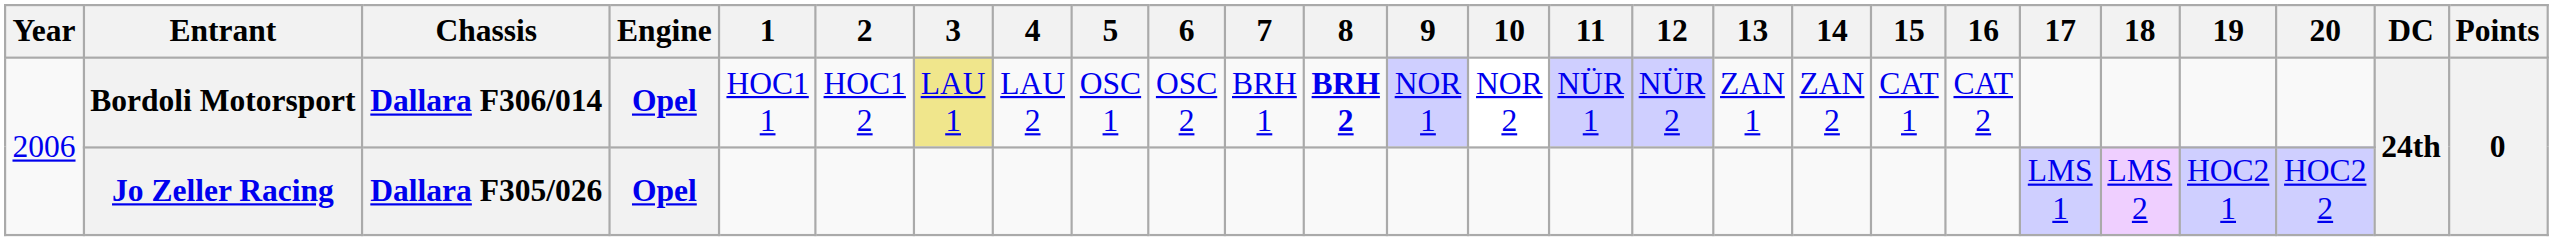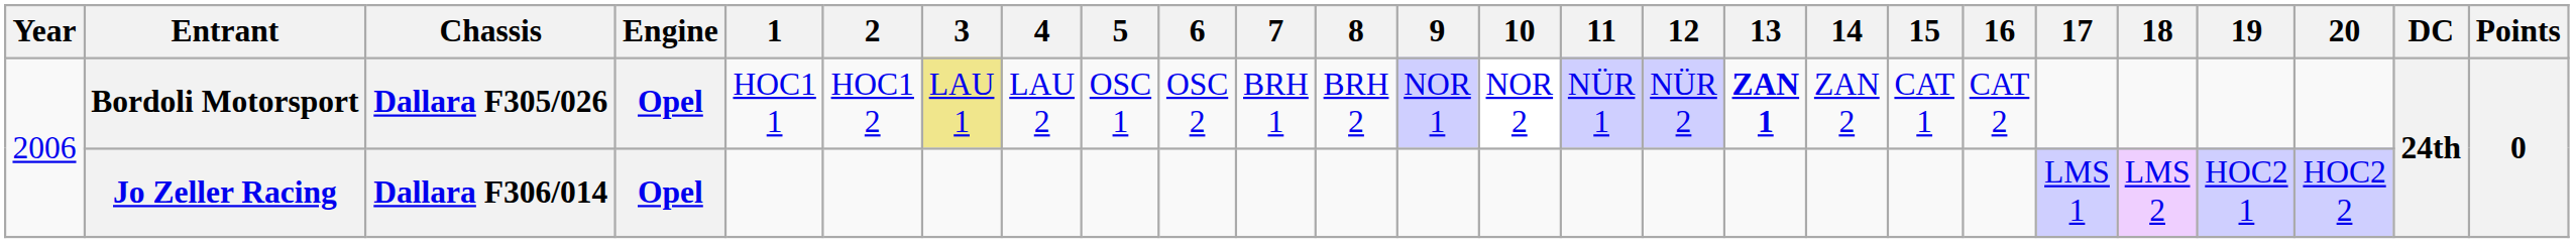 <table class="wikitable" style="text-align:center; font-size:90%">
 <tr>
 <th>Year</th>
 <th>Entrant</th>
 <th>Chassis</th>
 <th>Engine</th>
 <th>1</th>
 <th>2</th>
 <th>3</th>
 <th>4</th>
 <th>5</th>
 <th>6</th>
 <th>7</th>
 <th>8</th>
 <th>9</th>
 <th>10</th>
 <th>11</th>
 <th>12</th>
 <th>13</th>
 <th>14</th>
 <th>15</th>
 <th>16</th>
 <th>17</th>
 <th>18</th>
 <th>19</th>
 <th>20</th>
 <th>DC</th>
 <th>Points</th>
 </tr>
 <tr>
 <td rowspan=2><a href='#'>2006</a></td>
 <th>Bordoli Motorsport</th>
-<th><a href='#'>Dallara</a> F306/014</th>
+<th><a href='#'>Dallara</a> F305/026</th>
 <th><a href='#'>Opel</a></th>
 <td><a href='#'>HOC1<br>1</a></td>
 <td><a href='#'>HOC1<br>2</a></td>
 <td style="background: khaki;"><a href='#'>LAU<br>1</a></td>
 <td><a href='#'>LAU<br>2</a></td>
 <td><a href='#'>OSC<br>1</a></td>
 <td><a href='#'>OSC<br>2</a></td>
 <td><a href='#'>BRH<br>1</a></td>
-<td><strong><a href='#'>BRH<br>2</a></strong></td>
+<td><a href='#'>BRH<br>2</a></td>
 <td style="background:#CFCFFF;"><a href='#'>NOR<br>1</a><br></td>
 <td style="background:#FFFFFF;"><a href='#'>NOR<br>2</a><br></td>
 <td style="background:#CFCFFF;"><a href='#'>NÜR<br>1</a><br></td>
 <td style="background:#CFCFFF;"><a href='#'>NÜR<br>2</a><br></td>
-<td><a href='#'>ZAN<br>1</a></td>
+<td><strong><a href='#'>ZAN<br>1</a></strong></td>
 <td><a href='#'>ZAN<br>2</a></td>
 <td><a href='#'>CAT<br>1</a></td>
 <td><a href='#'>CAT<br>2</a></td>
 <td></td>
 <td></td>
 <td></td>
 <td></td>
 <th rowspan=2>24th</th>
 <th rowspan=2>0</th>
 </tr>
 <tr>
 <th><a href='#'>Jo Zeller Racing</a></th>
-<th><a href='#'>Dallara</a> F305/026</th>
+<th><a href='#'>Dallara</a> F306/014</th>
 <th><a href='#'>Opel</a></th>
 <td></td>
 <td></td>
 <td></td>
 <td></td>
 <td></td>
 <td></td>
 <td></td>
 <td></td>
 <td></td>
 <td></td>
 <td></td>
 <td></td>
 <td></td>
 <td></td>
 <td></td>
 <td></td>
 <td style="background:#CFCFFF;"><a href='#'>LMS<br>1</a><br></td>
 <td style="background:#EFCFFF;"><a href='#'>LMS<br>2</a><br></td>
 <td style="background:#CFCFFF;"><a href='#'>HOC2<br>1</a><br></td>
 <td style="background:#CFCFFF;"><a href='#'>HOC2<br>2</a><br></td>
 </tr>
 </table>
